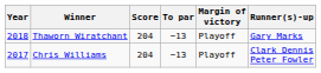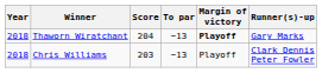 <table class="wikitable" style="font-size:95%">
 <tr>
 <th>Year</th>
 <th>Winner</th>
 <th>Score</th>
 <th>To par</th>
 <th>Margin of<br>victory</th>
 <th>Runner(s)-up</th>
 </tr>
 <tr>
 <td><a href='#'>2018</a></td>
 <td> <a href='#'>Thaworn Wiratchant</a></td>
 <td align=center>204</td>
 <td align=center>−13</td>
-<td>Playoff</td>
+<td><strong>Playoff</strong></td>
 <td> <a href='#'>Gary Marks</a></td>
 </tr>
 <tr>
-<td><a href='#'>2017</a></td>
+<td><a href='#'>2018</a></td>
 <td> <a href='#'>Chris Williams</a></td>
-<td align=center>204</td>
+<td align=center>203</td>
 <td align=center>−13</td>
 <td>Playoff</td>
 <td> <a href='#'>Clark Dennis</a><br> <a href='#'>Peter Fowler</a></td>
 </tr>
 </table>
